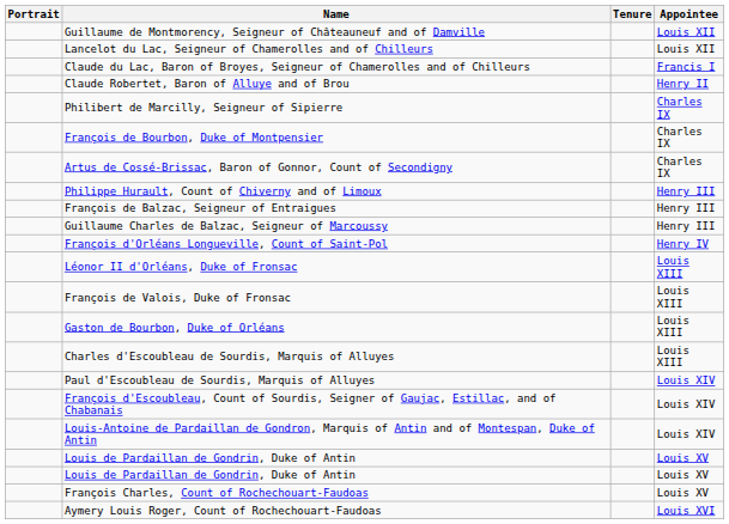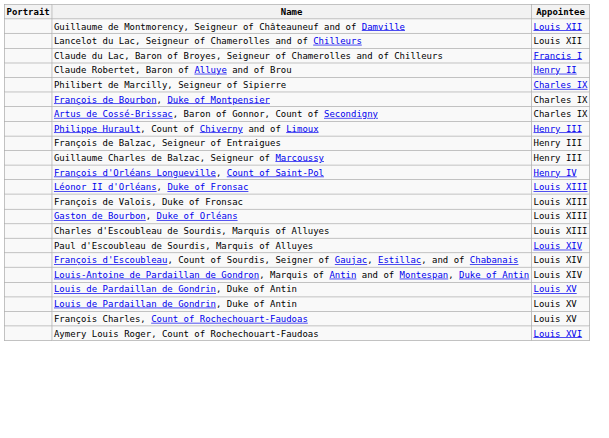 <table class="wikitable sortable">
 <tr>
 <th>Portrait</th>
 <th>Name</th>
-<th>Tenure</th>
 <th>Appointee</th>
 </tr>
 <tr>
 <td></td>
 <td>Guillaume de Montmorency, Seigneur of Châteauneuf and of <a href='#'>Damville</a></td>
-<td></td>
 <td><a href='#'>Louis XII</a></td>
 </tr>
 <tr>
 <td></td>
 <td>Lancelot du Lac, Seigneur of Chamerolles and of <a href='#'>Chilleurs</a></td>
-<td></td>
 <td>Louis XII</td>
 </tr>
 <tr>
 <td></td>
 <td>Claude du Lac, Baron of Broyes, Seigneur of Chamerolles and of Chilleurs</td>
-<td></td>
 <td><a href='#'>Francis I</a></td>
 </tr>
 <tr>
 <td></td>
 <td>Claude Robertet, Baron of <a href='#'>Alluye</a> and of Brou</td>
-<td></td>
 <td><a href='#'>Henry II</a></td>
 </tr>
 <tr>
 <td></td>
 <td>Philibert de Marcilly, Seigneur of Sipierre</td>
-<td></td>
 <td><a href='#'>Charles IX</a></td>
 </tr>
 <tr>
 <td></td>
 <td><a href='#'>François de Bourbon</a>, <a href='#'>Duke of Montpensier</a></td>
-<td></td>
 <td>Charles IX</td>
 </tr>
 <tr>
 <td></td>
 <td><a href='#'>Artus de Cossé-Brissac</a>, Baron of Gonnor, Count of <a href='#'>Secondigny</a></td>
-<td></td>
 <td>Charles IX</td>
 </tr>
 <tr>
 <td></td>
 <td><a href='#'>Philippe Hurault</a>, Count of <a href='#'>Chiverny</a> and of <a href='#'>Limoux</a></td>
-<td></td>
 <td><a href='#'>Henry III</a></td>
 </tr>
 <tr>
 <td></td>
 <td>François de Balzac, Seigneur of Entraigues</td>
-<td></td>
 <td>Henry III</td>
 </tr>
 <tr>
 <td></td>
 <td>Guillaume Charles de Balzac, Seigneur of <a href='#'>Marcoussy</a></td>
-<td></td>
 <td>Henry III</td>
 </tr>
 <tr>
 <td></td>
 <td><a href='#'>François d'Orléans Longueville</a>, <a href='#'>Count of Saint-Pol</a></td>
-<td></td>
 <td><a href='#'>Henry IV</a></td>
 </tr>
 <tr>
 <td></td>
 <td><a href='#'>Léonor II d'Orléans</a>, <a href='#'>Duke of Fronsac</a></td>
-<td></td>
 <td><a href='#'>Louis XIII</a></td>
 </tr>
 <tr>
 <td></td>
 <td>François de Valois, Duke of Fronsac</td>
-<td></td>
 <td>Louis XIII</td>
 </tr>
 <tr>
 <td></td>
 <td><a href='#'>Gaston de Bourbon</a>, <a href='#'>Duke of Orléans</a></td>
-<td></td>
 <td>Louis XIII</td>
 </tr>
 <tr>
 <td></td>
 <td>Charles d'Escoubleau de Sourdis, Marquis of Alluyes</td>
-<td></td>
 <td>Louis XIII</td>
 </tr>
 <tr>
 <td></td>
 <td>Paul d'Escoubleau de Sourdis, Marquis of Alluyes</td>
-<td></td>
 <td><a href='#'>Louis XIV</a></td>
 </tr>
 <tr>
 <td></td>
 <td><a href='#'>François d'Escoubleau</a>, Count of Sourdis, Seigner of <a href='#'>Gaujac</a>, <a href='#'>Estillac</a>, and of <a href='#'>Chabanais</a></td>
-<td></td>
 <td>Louis XIV</td>
 </tr>
 <tr>
 <td></td>
 <td><a href='#'>Louis-Antoine de Pardaillan de Gondron</a>, Marquis of <a href='#'>Antin</a> and of <a href='#'>Montespan</a>, <a href='#'>Duke of Antin</a></td>
-<td></td>
 <td>Louis XIV</td>
 </tr>
 <tr>
 <td></td>
 <td><a href='#'>Louis de Pardaillan de Gondrin</a>, Duke of Antin</td>
-<td></td>
 <td><a href='#'>Louis XV</a></td>
 </tr>
 <tr>
 <td></td>
 <td><a href='#'>Louis de Pardaillan de Gondrin</a>, Duke of Antin</td>
-<td></td>
 <td>Louis XV</td>
 </tr>
 <tr>
 <td></td>
 <td>François Charles, <a href='#'>Count of Rochechouart-Faudoas</a></td>
-<td></td>
 <td>Louis XV</td>
 </tr>
 <tr>
 <td></td>
 <td>Aymery Louis Roger, Count of Rochechouart-Faudoas</td>
-<td></td>
 <td><a href='#'>Louis XVI</a></td>
 </tr>
 </table>
